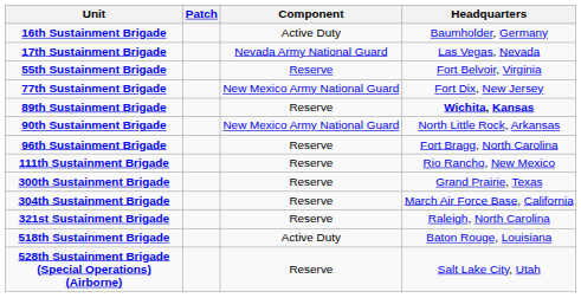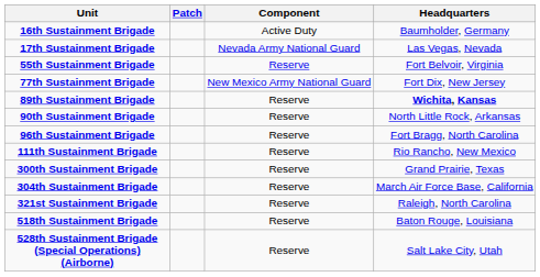 <table class="wikitable" style="text-align:center">
 <tr bgcolor="#CCCCCC">
 <th width=235px><strong>Unit</strong></th>
 <th><strong><a href='#'>Patch</a></strong></th>
 <th><strong>Component</strong></th>
 <th><strong>Headquarters</strong></th>
 </tr>
 <tr>
 <td><strong><a href='#'>16th Sustainment Brigade</a></strong></td>
 <td></td>
 <td>Active Duty</td>
 <td><a href='#'>Baumholder</a>, <a href='#'>Germany</a></td>
 </tr>
 <tr>
 <td><strong><a href='#'>17th Sustainment Brigade</a></strong></td>
 <td></td>
 <td><a href='#'>Nevada Army National Guard</a></td>
 <td><a href='#'>Las Vegas</a>, <a href='#'>Nevada</a></td>
 </tr>
 <tr>
 <td><strong><a href='#'>55th Sustainment Brigade</a></strong></td>
 <td></td>
 <td><a href='#'>Reserve</a></td>
 <td><a href='#'>Fort Belvoir</a>, <a href='#'>Virginia</a></td>
 </tr>
 <tr>
 <td><strong><a href='#'>77th Sustainment Brigade</a></strong></td>
 <td></td>
 <td><a href='#'>New Mexico Army National Guard</a></td>
 <td><a href='#'>Fort Dix</a>, <a href='#'>New Jersey</a></td>
 </tr>
 <tr>
 <td><strong><a href='#'>89th Sustainment Brigade</a></strong></td>
 <td></td>
 <td>Reserve</td>
 <td><strong><a href='#'>Wichita</a>, <a href='#'>Kansas</a></strong></td>
 </tr>
 <tr>
 <td><strong><a href='#'>90th Sustainment Brigade</a></strong></td>
 <td></td>
-<td><a href='#'>New Mexico Army National Guard</a></td>
+<td>Reserve</td>
 <td><a href='#'>North Little Rock</a>, <a href='#'>Arkansas</a></td>
 </tr>
 <tr>
 <td><strong><a href='#'>96th Sustainment Brigade</a></strong></td>
 <td></td>
 <td>Reserve</td>
 <td><a href='#'>Fort Bragg</a>, <a href='#'>North Carolina</a></td>
 </tr>
 <tr>
 <td><strong><a href='#'>111th Sustainment Brigade</a></strong></td>
 <td></td>
 <td>Reserve</td>
 <td><a href='#'>Rio Rancho</a>, <a href='#'>New Mexico</a></td>
 </tr>
 <tr>
 <td><strong><a href='#'>300th Sustainment Brigade</a></strong></td>
 <td></td>
 <td>Reserve</td>
 <td><a href='#'>Grand Prairie</a>, <a href='#'>Texas</a></td>
 </tr>
 <tr>
 <td><strong><a href='#'>304th Sustainment Brigade</a></strong></td>
 <td></td>
 <td>Reserve</td>
 <td><a href='#'>March Air Force Base</a>, <a href='#'>California</a></td>
 </tr>
 <tr>
 <td><strong><a href='#'>321st Sustainment Brigade</a></strong></td>
 <td></td>
 <td>Reserve</td>
 <td><a href='#'>Raleigh</a>, <a href='#'>North Carolina</a></td>
 </tr>
 <tr>
 <td><strong><a href='#'>518th Sustainment Brigade</a></strong></td>
 <td></td>
-<td>Active Duty</td>
+<td>Reserve</td>
 <td><a href='#'>Baton Rouge</a>, <a href='#'>Louisiana</a></td>
 </tr>
 <tr>
 <td><strong><a href='#'>528th Sustainment Brigade (Special Operations) (Airborne)</a></strong></td>
 <td></td>
 <td>Reserve</td>
 <td><a href='#'>Salt Lake City</a>, <a href='#'>Utah</a></td>
 </tr>
 </table>
